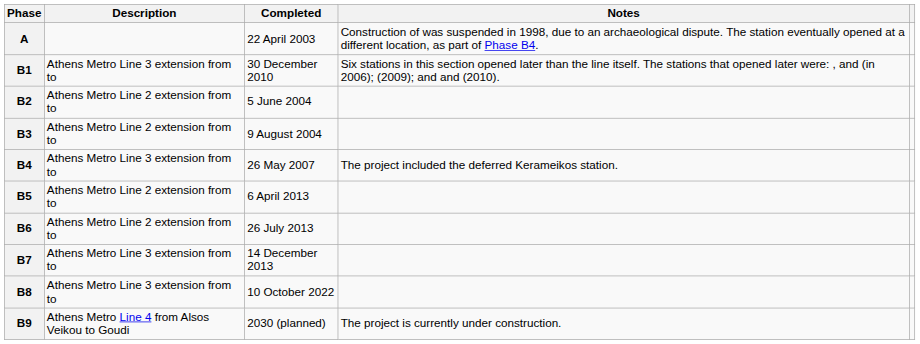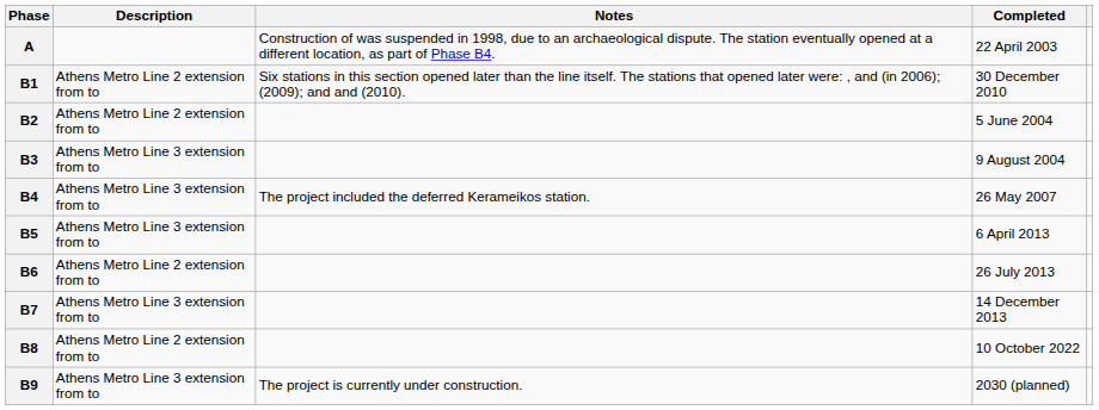 <table class="wikitable sortable">
 <tr>
 <th>Phase</th>
 <th class="unsortable">Description</th>
+<th class="unsortable">Notes</th>
 <th>Completed</th>
-<th class="unsortable">Notes</th>
 <th class="unsortable"></th>
 </tr>
 <tr>
 <th>A</th>
 <td></td>
+<td>Construction of  was suspended in 1998, due to an archaeological dispute. The station eventually opened at a different location, as part of <a href='#'>Phase B4</a>.</td>
 <td>22 April 2003</td>
-<td>Construction of  was suspended in 1998, due to an archaeological dispute. The station eventually opened at a different location, as part of <a href='#'>Phase B4</a>.</td>
 <td></td>
 </tr>
 <tr>
 <th>B1</th>
-<td>Athens Metro Line 3 extension from  to </td>
+<td>Athens Metro Line 2 extension from  to </td>
+<td>Six stations in this section opened later than the line itself. The stations that opened later were: ,  and  (in 2006);  (2009); and  and  (2010).</td>
 <td>30 December 2010</td>
-<td>Six stations in this section opened later than the line itself. The stations that opened later were: ,  and  (in 2006);  (2009); and  and  (2010).</td>
 <td></td>
 </tr>
 <tr>
 <th>B2</th>
 <td>Athens Metro Line 2 extension from  to </td>
+<td></td>
 <td>5 June 2004</td>
-<td></td>
 <td></td>
 </tr>
 <tr>
 <th>B3</th>
-<td>Athens Metro Line 2 extension from  to </td>
+<td>Athens Metro Line 3 extension from  to </td>
+<td></td>
 <td>9 August 2004</td>
-<td></td>
 <td></td>
 </tr>
 <tr id="B4">
 <th>B4</th>
 <td>Athens Metro Line 3 extension from  to </td>
+<td>The project included the deferred Kerameikos station.</td>
 <td>26 May 2007</td>
-<td>The project included the deferred Kerameikos station.</td>
 <td></td>
 </tr>
 <tr>
 <th>B5</th>
-<td>Athens Metro Line 2 extension from  to </td>
+<td>Athens Metro Line 3 extension from  to </td>
+<td></td>
 <td>6 April 2013</td>
-<td></td>
 <td></td>
 </tr>
 <tr>
 <th>B6</th>
 <td>Athens Metro Line 2 extension from  to </td>
+<td></td>
 <td>26 July 2013</td>
-<td></td>
 <td></td>
 </tr>
 <tr>
 <th>B7</th>
 <td>Athens Metro Line 3 extension from  to </td>
+<td></td>
 <td>14 December 2013</td>
-<td></td>
 <td></td>
 </tr>
 <tr>
 <th>B8</th>
-<td>Athens Metro Line 3 extension from  to </td>
+<td>Athens Metro Line 2 extension from  to </td>
+<td></td>
 <td>10 October 2022</td>
-<td></td>
 <td></td>
 </tr>
 <tr>
 <th>B9</th>
-<td>Athens Metro <a href='#'>Line 4</a> from Alsos Veikou to Goudi</td>
+<td>Athens Metro Line 3 extension from  to </td>
+<td>The project is currently under construction.</td>
 <td>2030 (planned)</td>
-<td>The project is currently under construction.</td>
 <td></td>
 </tr>
 </table>
